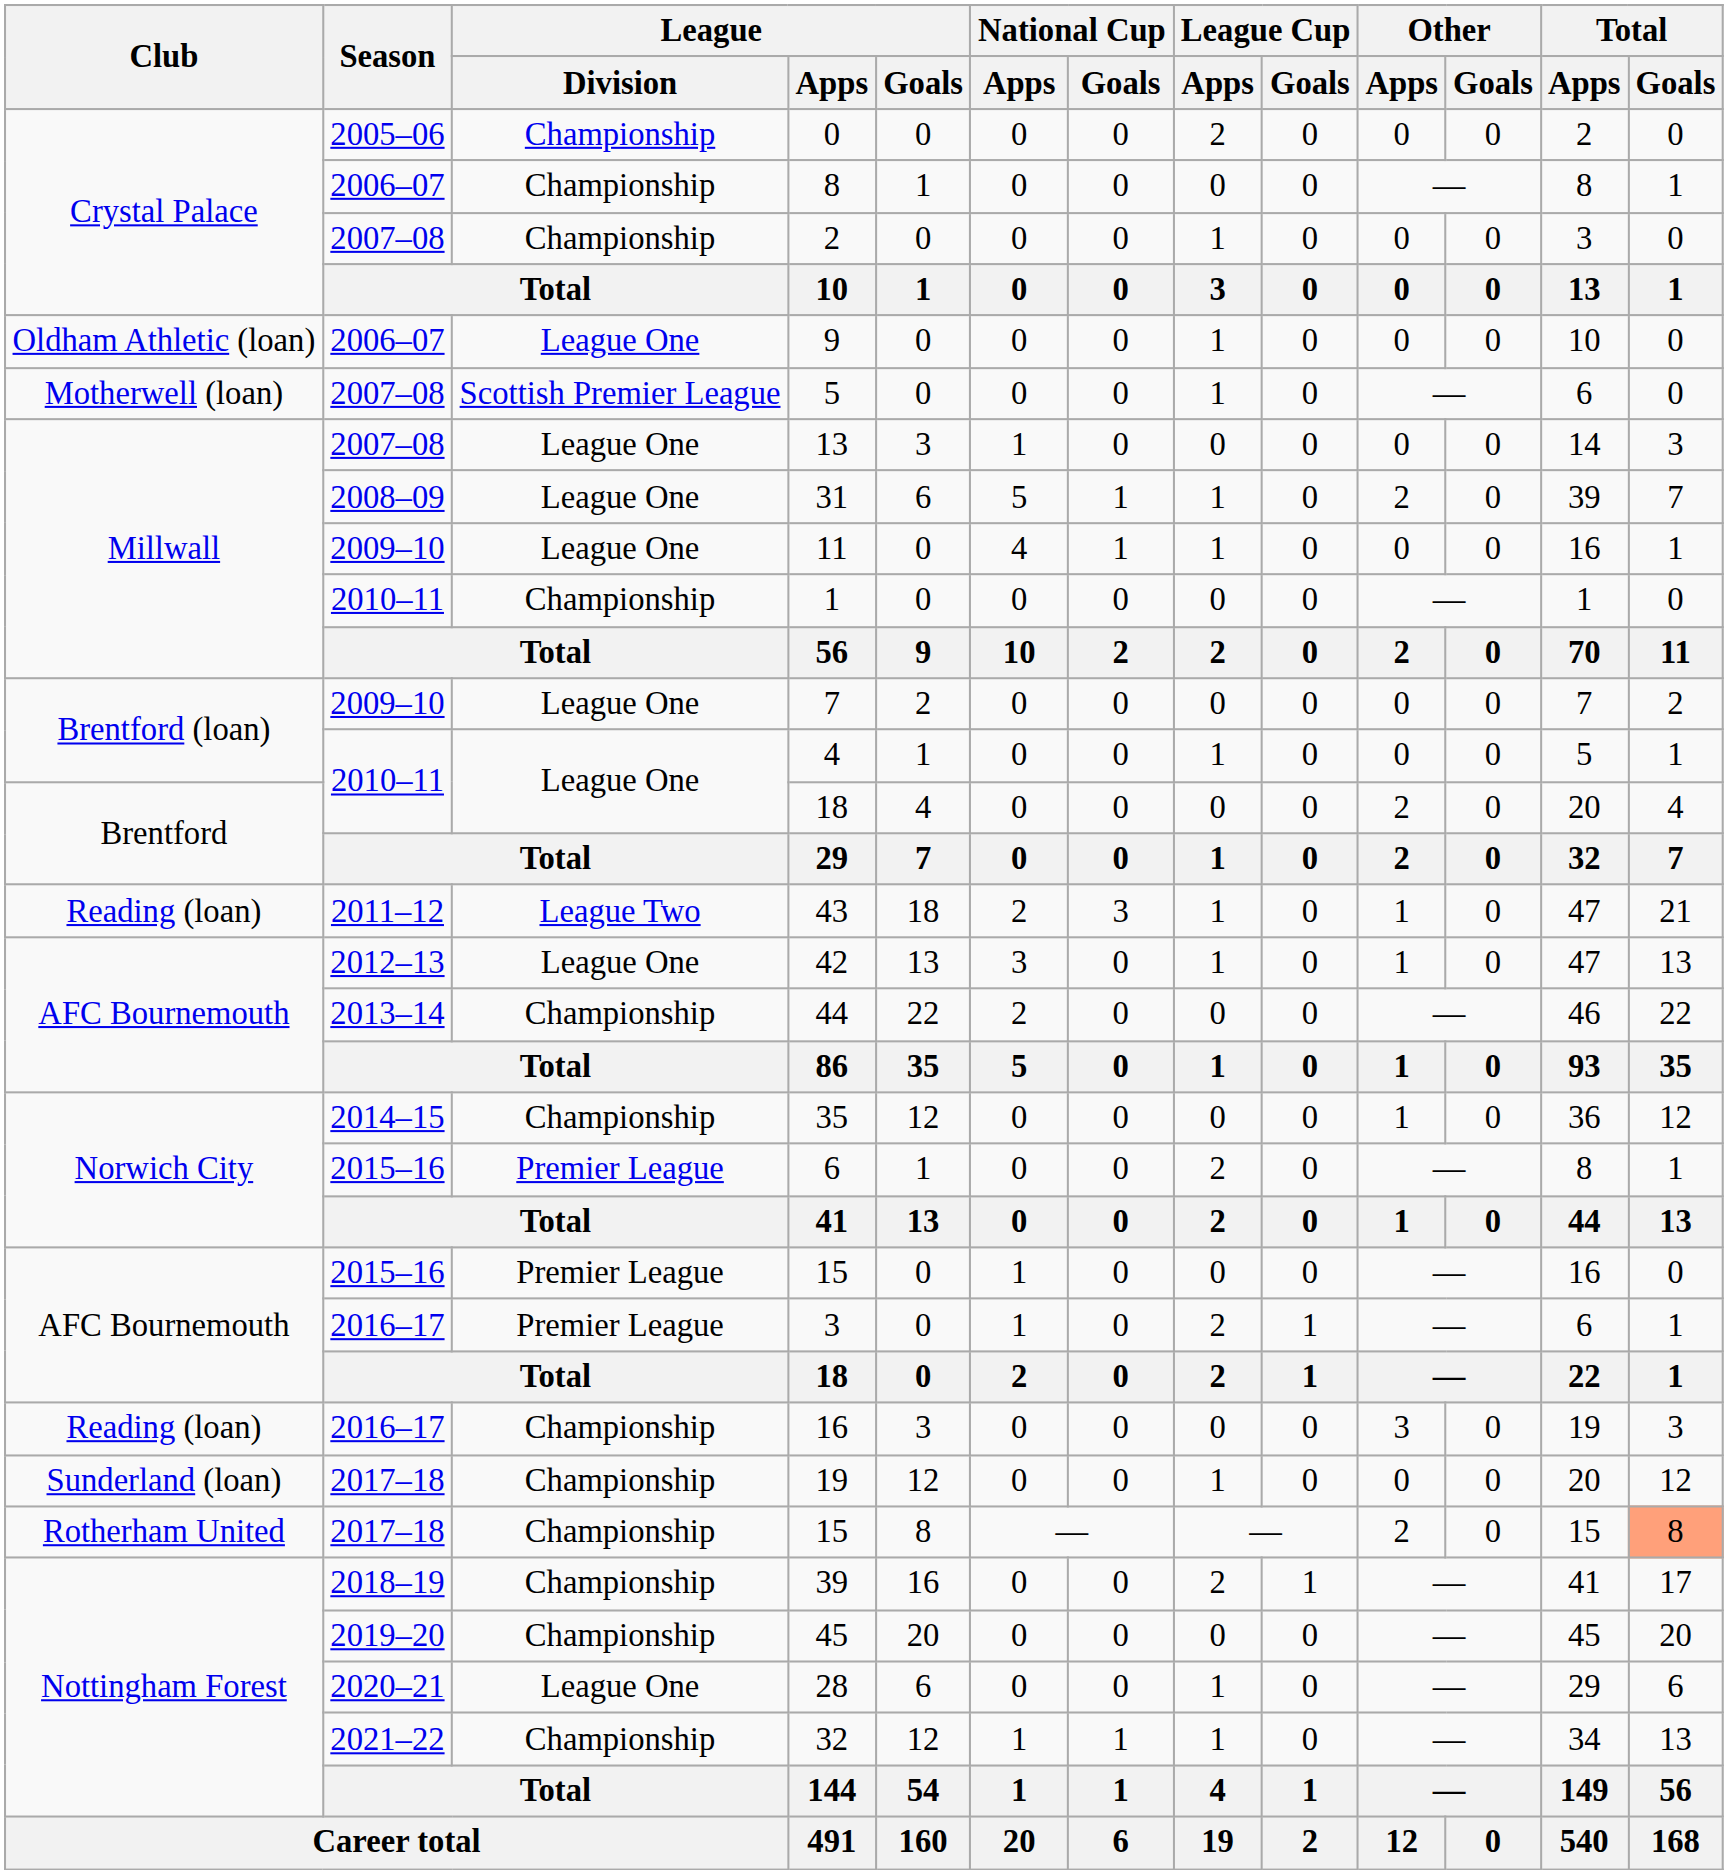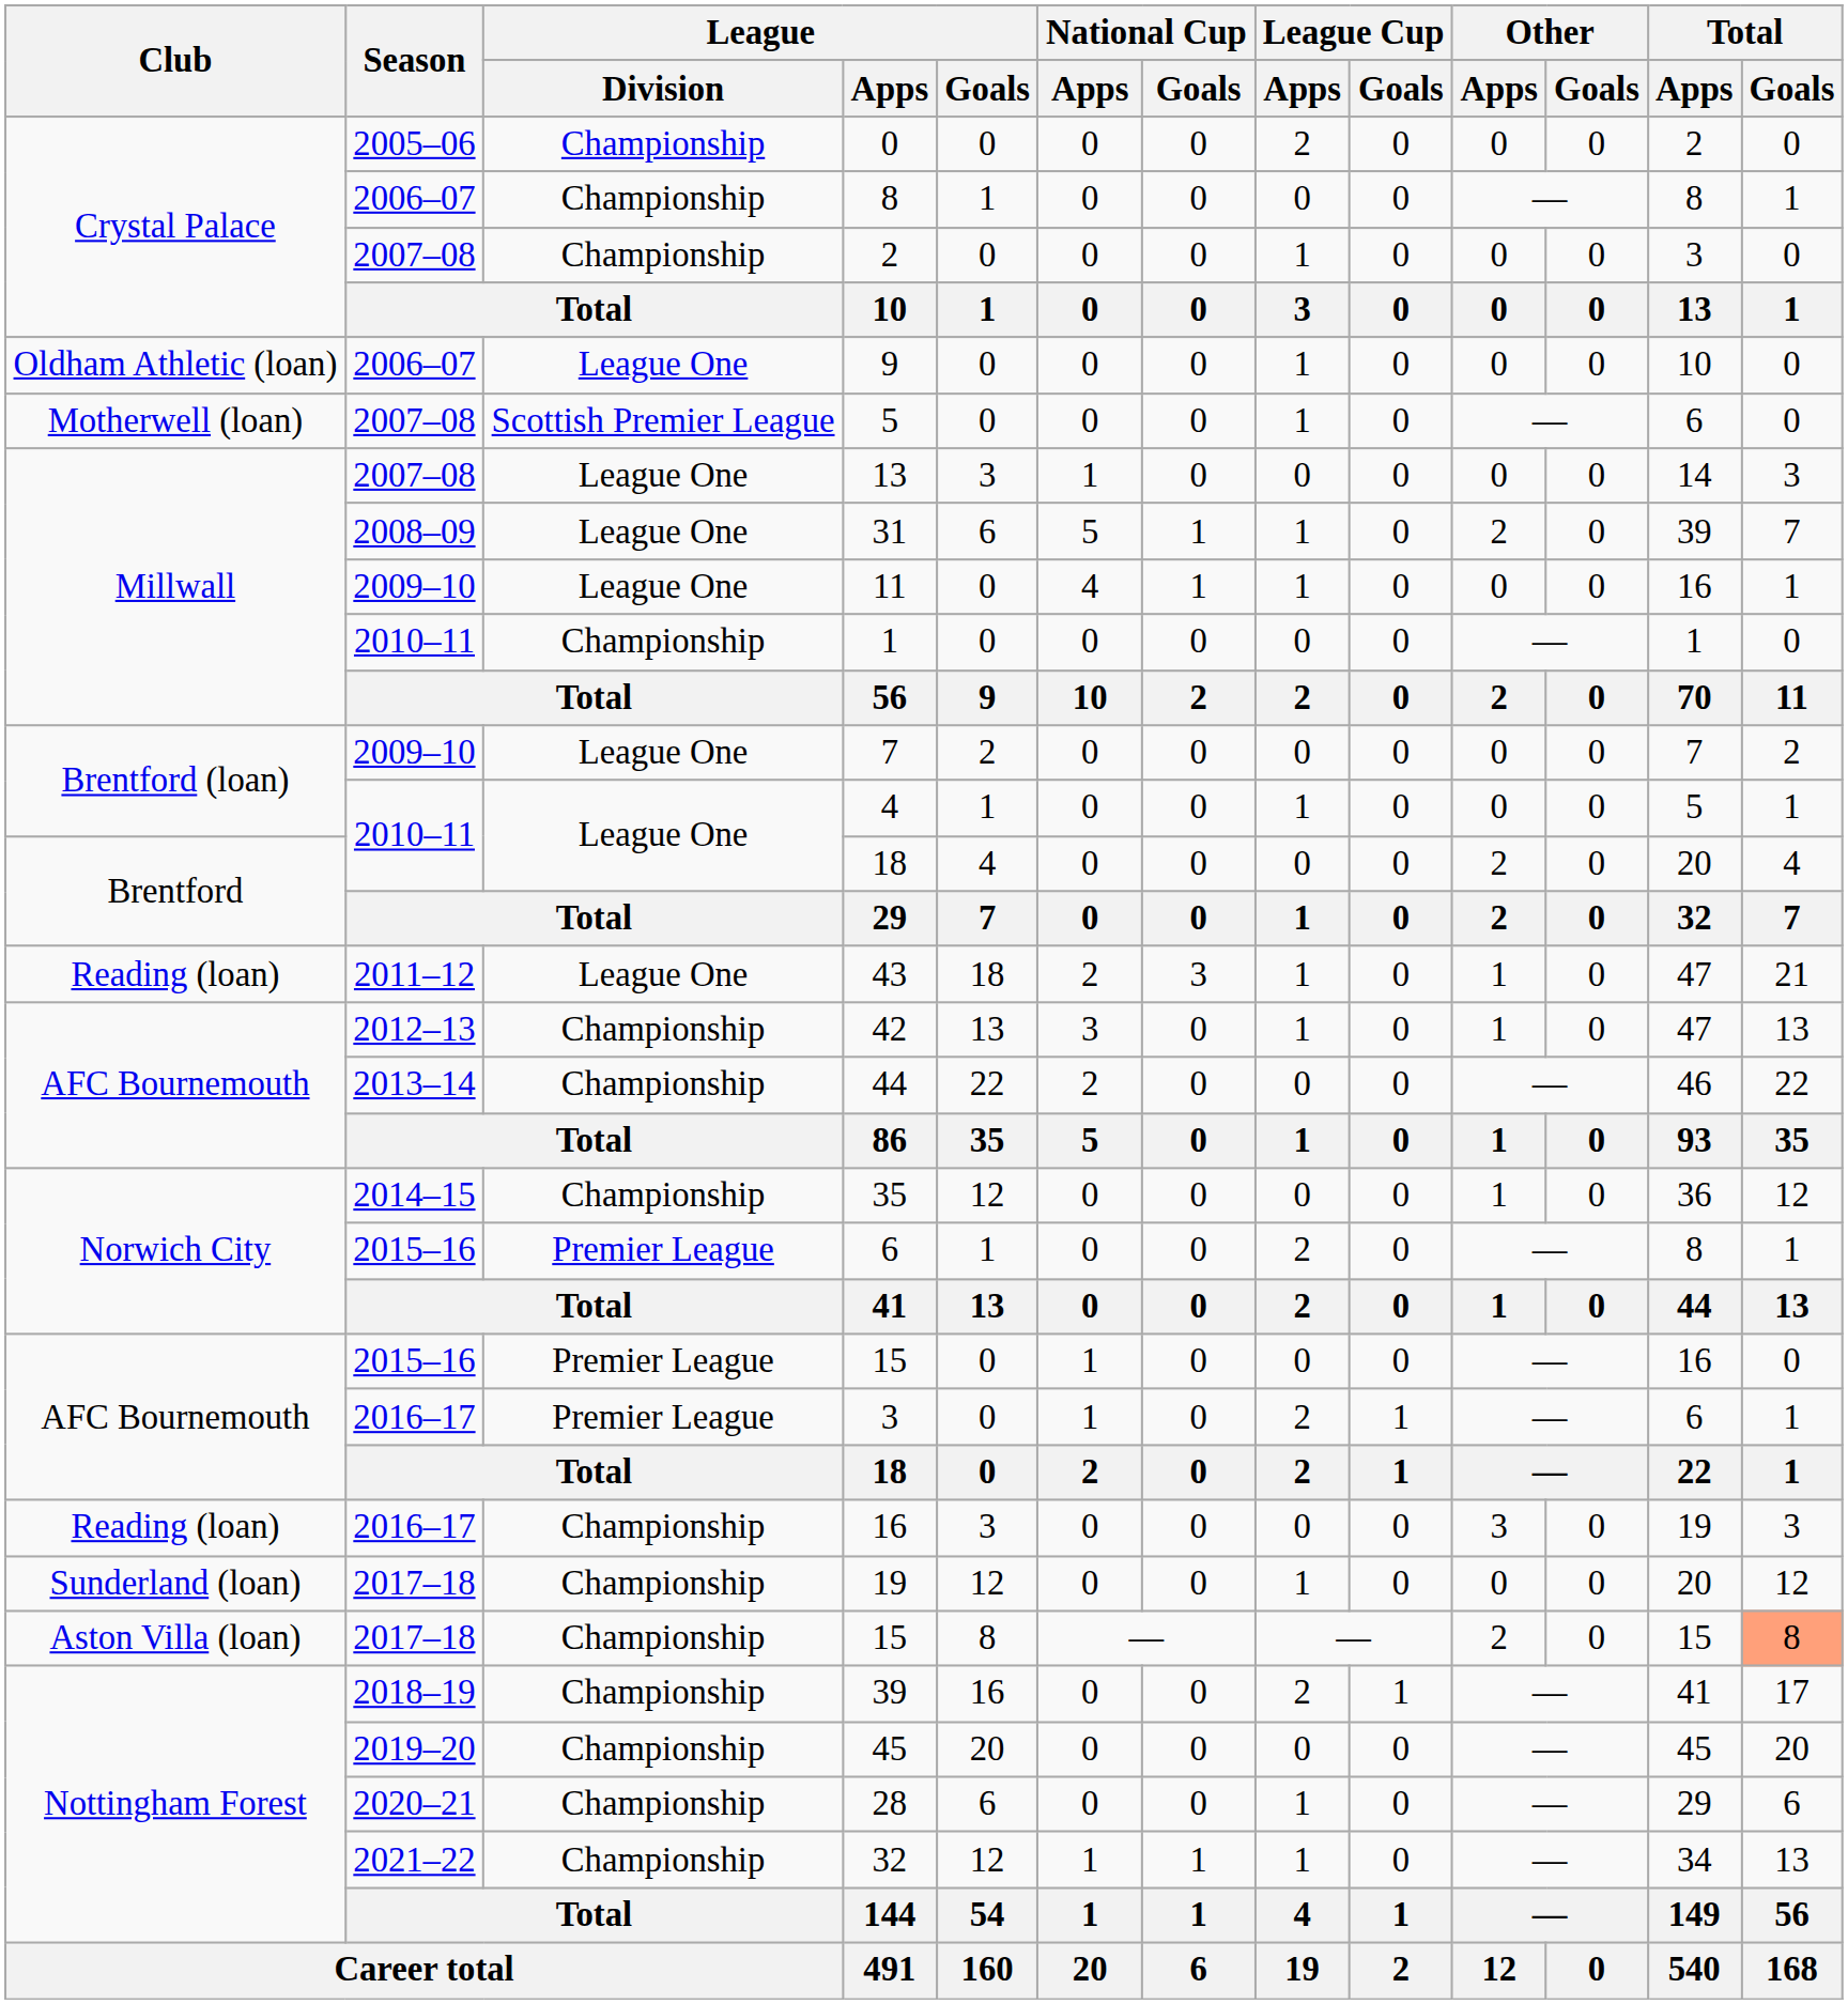 <table class="wikitable" style="text-align: center">
 <tr>
 <th rowspan="2">Club</th>
 <th rowspan="2">Season</th>
 <th colspan="3">League</th>
 <th colspan="2">National Cup</th>
 <th colspan="2">League Cup</th>
 <th colspan="2">Other</th>
 <th colspan="2">Total</th>
 </tr>
 <tr>
 <th>Division</th>
 <th>Apps</th>
 <th>Goals</th>
 <th>Apps</th>
 <th>Goals</th>
 <th>Apps</th>
 <th>Goals</th>
 <th>Apps</th>
 <th>Goals</th>
 <th>Apps</th>
 <th>Goals</th>
 </tr>
 <tr>
 <td rowspan="4"><a href='#'>Crystal Palace</a></td>
 <td><a href='#'>2005–06</a></td>
 <td><a href='#'>Championship</a></td>
 <td>0</td>
 <td>0</td>
 <td>0</td>
 <td>0</td>
 <td>2</td>
 <td>0</td>
 <td>0</td>
 <td>0</td>
 <td>2</td>
 <td>0</td>
 </tr>
 <tr>
 <td><a href='#'>2006–07</a></td>
 <td>Championship</td>
 <td>8</td>
 <td>1</td>
 <td>0</td>
 <td>0</td>
 <td>0</td>
 <td>0</td>
 <td colspan="2">—</td>
 <td>8</td>
 <td>1</td>
 </tr>
 <tr>
 <td><a href='#'>2007–08</a></td>
 <td>Championship</td>
 <td>2</td>
 <td>0</td>
 <td>0</td>
 <td>0</td>
 <td>1</td>
 <td>0</td>
 <td>0</td>
 <td>0</td>
 <td>3</td>
 <td>0</td>
 </tr>
 <tr>
 <th colspan="2">Total</th>
 <th>10</th>
 <th>1</th>
 <th>0</th>
 <th>0</th>
 <th>3</th>
 <th>0</th>
 <th>0</th>
 <th>0</th>
 <th>13</th>
 <th>1</th>
 </tr>
 <tr>
 <td><a href='#'>Oldham Athletic</a> (loan)</td>
 <td><a href='#'>2006–07</a></td>
 <td><a href='#'>League One</a></td>
 <td>9</td>
 <td>0</td>
 <td>0</td>
 <td>0</td>
 <td>1</td>
 <td>0</td>
 <td>0</td>
 <td>0</td>
 <td>10</td>
 <td>0</td>
 </tr>
 <tr>
 <td><a href='#'>Motherwell</a> (loan)</td>
 <td><a href='#'>2007–08</a></td>
 <td><a href='#'>Scottish Premier League</a></td>
 <td>5</td>
 <td>0</td>
 <td>0</td>
 <td>0</td>
 <td>1</td>
 <td>0</td>
 <td colspan="2">—</td>
 <td>6</td>
 <td>0</td>
 </tr>
 <tr>
 <td rowspan="5"><a href='#'>Millwall</a></td>
 <td><a href='#'>2007–08</a></td>
 <td>League One</td>
 <td>13</td>
 <td>3</td>
 <td>1</td>
 <td>0</td>
 <td>0</td>
 <td>0</td>
 <td>0</td>
 <td>0</td>
 <td>14</td>
 <td>3</td>
 </tr>
 <tr>
 <td><a href='#'>2008–09</a></td>
 <td>League One</td>
 <td>31</td>
 <td>6</td>
 <td>5</td>
 <td>1</td>
 <td>1</td>
 <td>0</td>
 <td>2</td>
 <td>0</td>
 <td>39</td>
 <td>7</td>
 </tr>
 <tr>
 <td><a href='#'>2009–10</a></td>
 <td>League One</td>
 <td>11</td>
 <td>0</td>
 <td>4</td>
 <td>1</td>
 <td>1</td>
 <td>0</td>
 <td>0</td>
 <td>0</td>
 <td>16</td>
 <td>1</td>
 </tr>
 <tr>
 <td><a href='#'>2010–11</a></td>
 <td>Championship</td>
 <td>1</td>
 <td>0</td>
 <td>0</td>
 <td>0</td>
 <td>0</td>
 <td>0</td>
 <td colspan="2">—</td>
 <td>1</td>
 <td>0</td>
 </tr>
 <tr>
 <th colspan="2">Total</th>
 <th>56</th>
 <th>9</th>
 <th>10</th>
 <th>2</th>
 <th>2</th>
 <th>0</th>
 <th>2</th>
 <th>0</th>
 <th>70</th>
 <th>11</th>
 </tr>
 <tr>
 <td rowspan="2"><a href='#'>Brentford</a> (loan)</td>
 <td><a href='#'>2009–10</a></td>
 <td>League One</td>
 <td>7</td>
 <td>2</td>
 <td>0</td>
 <td>0</td>
 <td>0</td>
 <td>0</td>
 <td>0</td>
 <td>0</td>
 <td>7</td>
 <td>2</td>
 </tr>
 <tr>
 <td rowspan="2"><a href='#'>2010–11</a></td>
 <td rowspan="2">League One</td>
 <td>4</td>
 <td>1</td>
 <td>0</td>
 <td>0</td>
 <td>1</td>
 <td>0</td>
 <td>0</td>
 <td>0</td>
 <td>5</td>
 <td>1</td>
 </tr>
 <tr>
 <td rowspan="2">Brentford</td>
 <td>18</td>
 <td>4</td>
 <td>0</td>
 <td>0</td>
 <td>0</td>
 <td>0</td>
 <td>2</td>
 <td>0</td>
 <td>20</td>
 <td>4</td>
 </tr>
 <tr>
 <th colspan="2">Total</th>
 <th>29</th>
 <th>7</th>
 <th>0</th>
 <th>0</th>
 <th>1</th>
 <th>0</th>
 <th>2</th>
 <th>0</th>
 <th>32</th>
 <th>7</th>
 </tr>
 <tr>
 <td><a href='#'>Reading</a> (loan)</td>
 <td><a href='#'>2011–12</a></td>
-<td><a href='#'>League Two</a></td>
+<td>League One</td>
 <td>43</td>
 <td>18</td>
 <td>2</td>
 <td>3</td>
 <td>1</td>
 <td>0</td>
 <td>1</td>
 <td>0</td>
 <td>47</td>
 <td>21</td>
 </tr>
 <tr>
 <td rowspan="3"><a href='#'>AFC Bournemouth</a></td>
 <td><a href='#'>2012–13</a></td>
-<td>League One</td>
+<td>Championship</td>
 <td>42</td>
 <td>13</td>
 <td>3</td>
 <td>0</td>
 <td>1</td>
 <td>0</td>
 <td>1</td>
 <td>0</td>
 <td>47</td>
 <td>13</td>
 </tr>
 <tr>
 <td><a href='#'>2013–14</a></td>
 <td>Championship</td>
 <td>44</td>
 <td>22</td>
 <td>2</td>
 <td>0</td>
 <td>0</td>
 <td>0</td>
 <td colspan="2">—</td>
 <td>46</td>
 <td>22</td>
 </tr>
 <tr>
 <th colspan="2">Total</th>
 <th>86</th>
 <th>35</th>
 <th>5</th>
 <th>0</th>
 <th>1</th>
 <th>0</th>
 <th>1</th>
 <th>0</th>
 <th>93</th>
 <th>35</th>
 </tr>
 <tr>
 <td rowspan="3"><a href='#'>Norwich City</a></td>
 <td><a href='#'>2014–15</a></td>
 <td>Championship</td>
 <td>35</td>
 <td>12</td>
 <td>0</td>
 <td>0</td>
 <td>0</td>
 <td>0</td>
 <td>1</td>
 <td>0</td>
 <td>36</td>
 <td>12</td>
 </tr>
 <tr>
 <td><a href='#'>2015–16</a></td>
 <td><a href='#'>Premier League</a></td>
 <td>6</td>
 <td>1</td>
 <td>0</td>
 <td>0</td>
 <td>2</td>
 <td>0</td>
 <td colspan="2">—</td>
 <td>8</td>
 <td>1</td>
 </tr>
 <tr>
 <th colspan="2">Total</th>
 <th>41</th>
 <th>13</th>
 <th>0</th>
 <th>0</th>
 <th>2</th>
 <th>0</th>
 <th>1</th>
 <th>0</th>
 <th>44</th>
 <th>13</th>
 </tr>
 <tr>
 <td rowspan="3">AFC Bournemouth</td>
 <td><a href='#'>2015–16</a></td>
 <td>Premier League</td>
 <td>15</td>
 <td>0</td>
 <td>1</td>
 <td>0</td>
 <td>0</td>
 <td>0</td>
 <td colspan="2">—</td>
 <td>16</td>
 <td>0</td>
 </tr>
 <tr>
 <td><a href='#'>2016–17</a></td>
 <td>Premier League</td>
 <td>3</td>
 <td>0</td>
 <td>1</td>
 <td>0</td>
 <td>2</td>
 <td>1</td>
 <td colspan="2">—</td>
 <td>6</td>
 <td>1</td>
 </tr>
 <tr>
 <th colspan="2">Total</th>
 <th>18</th>
 <th>0</th>
 <th>2</th>
 <th>0</th>
 <th>2</th>
 <th>1</th>
 <th colspan="2">—</th>
 <th>22</th>
 <th>1</th>
 </tr>
 <tr>
 <td><a href='#'>Reading</a> (loan)</td>
 <td><a href='#'>2016–17</a></td>
 <td>Championship</td>
 <td>16</td>
 <td>3</td>
 <td>0</td>
 <td>0</td>
 <td>0</td>
 <td>0</td>
 <td>3</td>
 <td>0</td>
 <td>19</td>
 <td>3</td>
 </tr>
 <tr>
 <td><a href='#'>Sunderland</a> (loan)</td>
 <td><a href='#'>2017–18</a></td>
 <td>Championship</td>
 <td>19</td>
 <td>12</td>
 <td>0</td>
 <td>0</td>
 <td>1</td>
 <td>0</td>
 <td>0</td>
 <td>0</td>
 <td>20</td>
 <td>12</td>
 </tr>
 <tr>
-<td><a href='#'>Rotherham United</a></td>
+<td><a href='#'>Aston Villa</a> (loan)</td>
 <td><a href='#'>2017–18</a></td>
 <td>Championship</td>
 <td>15</td>
 <td>8</td>
 <td colspan=2>—</td>
 <td colspan=2>—</td>
 <td>2</td>
 <td>0</td>
 <td>15</td>
 <td style="background: lightsalmon;">8</td>
 </tr>
 <tr>
 <td rowspan="5"><a href='#'>Nottingham Forest</a></td>
 <td><a href='#'>2018–19</a></td>
 <td>Championship</td>
 <td>39</td>
 <td>16</td>
 <td>0</td>
 <td>0</td>
 <td>2</td>
 <td>1</td>
 <td colspan=2>—</td>
 <td>41</td>
 <td>17</td>
 </tr>
 <tr>
 <td><a href='#'>2019–20</a></td>
 <td>Championship</td>
 <td>45</td>
 <td>20</td>
 <td>0</td>
 <td>0</td>
 <td>0</td>
 <td>0</td>
 <td colspan=2>—</td>
 <td>45</td>
 <td>20</td>
 </tr>
 <tr>
 <td><a href='#'>2020–21</a></td>
-<td>League One</td>
+<td>Championship</td>
 <td>28</td>
 <td>6</td>
 <td>0</td>
 <td>0</td>
 <td>1</td>
 <td>0</td>
 <td colspan=2>—</td>
 <td>29</td>
 <td>6</td>
 </tr>
 <tr>
 <td><a href='#'>2021–22</a></td>
 <td>Championship</td>
 <td>32</td>
 <td>12</td>
 <td>1</td>
 <td>1</td>
 <td>1</td>
 <td>0</td>
 <td colspan=2>—</td>
 <td>34</td>
 <td>13</td>
 </tr>
 <tr>
 <th colspan="2">Total</th>
 <th>144</th>
 <th>54</th>
 <th>1</th>
 <th>1</th>
 <th>4</th>
 <th>1</th>
 <th colspan=2>—</th>
 <th>149</th>
 <th>56</th>
 </tr>
 <tr>
 <th colspan="3">Career total</th>
 <th>491</th>
 <th>160</th>
 <th>20</th>
 <th>6</th>
 <th>19</th>
 <th>2</th>
 <th>12</th>
 <th>0</th>
 <th>540</th>
 <th>168</th>
 </tr>
 </table>
